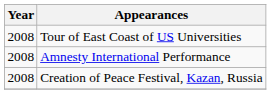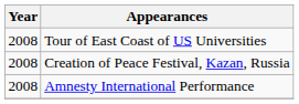 <table class="wikitable">
 <tr>
 <th>Year</th>
 <th>Appearances</th>
 </tr>
 <tr>
 <td>2008</td>
 <td>Tour of East Coast of <a href='#'>US</a> Universities</td>
 </tr>
 <tr>
 <td>2008</td>
-<td><a href='#'>Amnesty International</a> Performance</td>
+<td>Creation of Peace Festival, <a href='#'>Kazan</a>, Russia</td>
 </tr>
 <tr>
 <td>2008</td>
-<td>Creation of Peace Festival, <a href='#'>Kazan</a>, Russia</td>
+<td><a href='#'>Amnesty International</a> Performance</td>
 </tr>
 <tr>
 </tr>
 </table>
